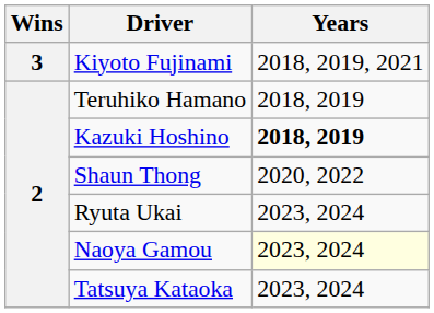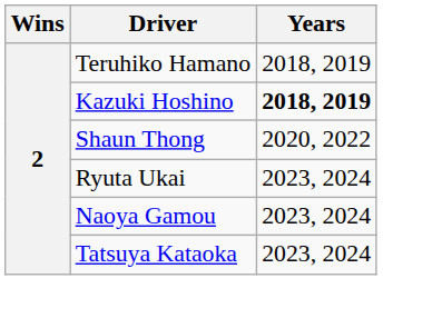 <table class="wikitable">
 <tr>
 <th>Wins</th>
 <th>Driver</th>
 <th>Years</th>
-</tr>
-<tr>
-<th>3</th>
-<td> <a href='#'>Kiyoto Fujinami</a></td>
-<td>2018, 2019, 2021</td>
 </tr>
 <tr>
 <th rowspan="6">2</th>
 <td> Teruhiko Hamano</td>
 <td>2018, 2019</td>
 </tr>
 <tr>
 <td> <a href='#'>Kazuki Hoshino</a></td>
 <td><strong>2018, 2019</strong></td>
 </tr>
 <tr>
 <td> <a href='#'>Shaun Thong</a></td>
 <td>2020, 2022</td>
 </tr>
 <tr>
 <td> Ryuta Ukai</td>
 <td>2023, 2024</td>
 </tr>
 <tr>
 <td> <a href='#'>Naoya Gamou</a></td>
-<td style="background: lightyellow;">2023, 2024</td>
+<td>2023, 2024</td>
 </tr>
 <tr>
 <td> <a href='#'>Tatsuya Kataoka</a></td>
 <td>2023, 2024</td>
 </tr>
 </table>
